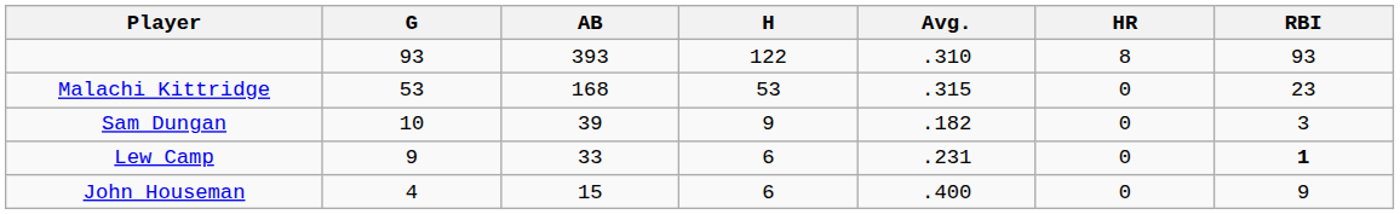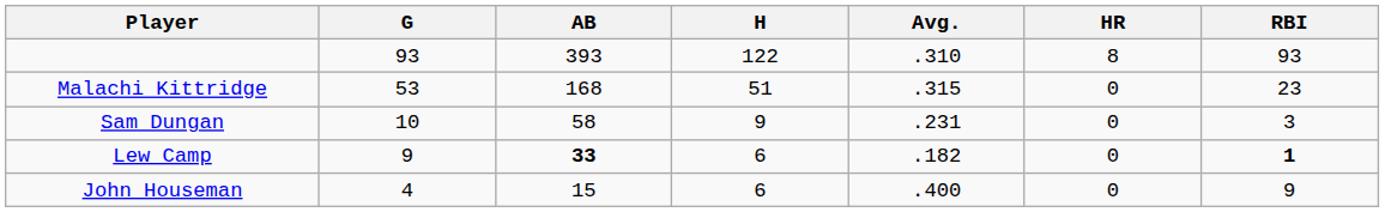 <table class="wikitable sortable">
 <tr>
 <th bgcolor="#DDDDFF" width="16%">Player</th>
 <th bgcolor="#DDDDFF" width="9%">G</th>
 <th bgcolor="#DDDDFF" width="9%">AB</th>
 <th bgcolor="#DDDDFF" width="9%">H</th>
 <th bgcolor="#DDDDFF" width="9%">Avg.</th>
 <th bgcolor="#DDDDFF" width="9%">HR</th>
 <th bgcolor="#DDDDFF" width="9%">RBI</th>
 </tr>
 <tr align="center">
 <td></td>
 <td>93</td>
 <td>393</td>
 <td>122</td>
 <td>.310</td>
 <td>8</td>
 <td>93</td>
 </tr>
 <tr align="center">
 <td><a href='#'>Malachi Kittridge</a></td>
 <td>53</td>
 <td>168</td>
-<td>53</td>
+<td>51</td>
 <td>.315</td>
 <td>0</td>
 <td>23</td>
 </tr>
 <tr align=center>
 <td><a href='#'>Sam Dungan</a></td>
 <td>10</td>
-<td>39</td>
+<td>58</td>
 <td>9</td>
-<td>.182</td>
+<td>.231</td>
 <td>0</td>
 <td>3</td>
 </tr>
 <tr align=center>
 <td><a href='#'>Lew Camp</a></td>
 <td>9</td>
-<td>33</td>
+<td><strong>33</strong></td>
 <td>6</td>
-<td>.231</td>
+<td>.182</td>
 <td>0</td>
 <td><strong>1</strong></td>
 </tr>
 <tr align=center>
 <td><a href='#'>John Houseman</a></td>
 <td>4</td>
 <td>15</td>
 <td>6</td>
 <td>.400</td>
 <td>0</td>
 <td>9</td>
 </tr>
 </table>
